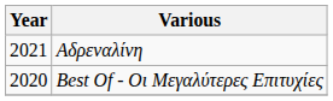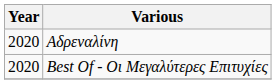 <table class="wikitable plainrowheaders sortable">
 <tr>
 <th scope="col">Year</th>
 <th scope="col">Various</th>
 </tr>
 <tr>
-<td>2021</td>
+<td>2020</td>
 <td><em>Αδρεναλίνη</em></td>
 </tr>
 <tr>
 <td>2020</td>
 <td><em>Best Of - Οι Μεγαλύτερες Επιτυχίες</em></td>
 </tr>
 <tr>
 </tr>
 </table>
